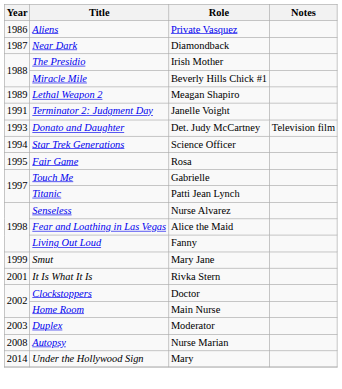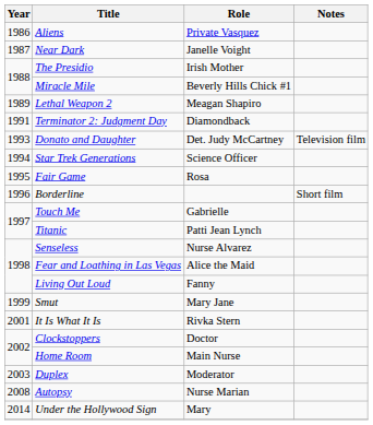 <table class="wikitable sortable">
 <tr>
 <th>Year</th>
 <th>Title</th>
 <th>Role</th>
 <th class="unsortable">Notes</th>
 </tr>
 <tr>
 <td>1986</td>
 <td><em><a href='#'>Aliens</a></em></td>
 <td><a href='#'>Private Vasquez</a></td>
 <td></td>
 </tr>
 <tr>
 <td>1987</td>
 <td><em><a href='#'>Near Dark</a></em></td>
-<td>Diamondback</td>
+<td>Janelle Voight</td>
 <td></td>
 </tr>
 <tr>
 <td rowspan="2">1988</td>
 <td><em><a href='#'>The Presidio</a></em></td>
 <td>Irish Mother</td>
 <td></td>
 </tr>
 <tr>
 <td><em><a href='#'>Miracle Mile</a></em></td>
 <td>Beverly Hills Chick #1</td>
 <td></td>
 </tr>
 <tr>
 <td>1989</td>
 <td><em><a href='#'>Lethal Weapon 2</a></em></td>
 <td>Meagan Shapiro</td>
 <td></td>
 </tr>
 <tr>
 <td>1991</td>
 <td><em><a href='#'>Terminator 2: Judgment Day</a></em></td>
-<td>Janelle Voight</td>
+<td>Diamondback</td>
 <td></td>
 </tr>
 <tr>
 <td>1993</td>
 <td><em><a href='#'>Donato and Daughter</a></em></td>
 <td>Det. Judy McCartney</td>
 <td>Television film</td>
 </tr>
 <tr>
 <td>1994</td>
 <td><em><a href='#'>Star Trek Generations</a></em></td>
 <td>Science Officer</td>
 <td></td>
 </tr>
 <tr>
 <td>1995</td>
 <td><em><a href='#'>Fair Game</a></em></td>
 <td>Rosa</td>
 <td></td>
+</tr>
+<tr>
+<td>1996</td>
+<td><em>Borderline</em></td>
+<td></td>
+<td>Short film</td>
 </tr>
 <tr>
 <td rowspan="2">1997</td>
 <td><em><a href='#'>Touch Me</a></em></td>
 <td>Gabrielle</td>
 <td></td>
 </tr>
 <tr>
 <td><em><a href='#'>Titanic</a></em></td>
 <td>Patti Jean Lynch</td>
 <td></td>
 </tr>
 <tr>
 <td rowspan="3">1998</td>
 <td><em><a href='#'>Senseless</a></em></td>
 <td>Nurse Alvarez</td>
 <td></td>
 </tr>
 <tr>
 <td><em><a href='#'>Fear and Loathing in Las Vegas</a></em></td>
 <td>Alice the Maid</td>
 <td></td>
 </tr>
 <tr>
 <td><em><a href='#'>Living Out Loud</a></em></td>
 <td>Fanny</td>
 <td></td>
 </tr>
 <tr>
 <td>1999</td>
 <td><em>Smut</em></td>
 <td>Mary Jane</td>
 <td></td>
 </tr>
 <tr>
 <td>2001</td>
 <td><em>It Is What It Is</em></td>
 <td>Rivka Stern</td>
 <td></td>
 </tr>
 <tr>
 <td rowspan="2">2002</td>
 <td><em><a href='#'>Clockstoppers</a></em></td>
 <td>Doctor</td>
 <td></td>
 </tr>
 <tr>
 <td><em><a href='#'>Home Room</a></em></td>
 <td>Main Nurse</td>
 <td></td>
 </tr>
 <tr>
 <td>2003</td>
 <td><em><a href='#'>Duplex</a></em></td>
 <td>Moderator</td>
 <td></td>
 </tr>
 <tr>
 <td>2008</td>
 <td><em><a href='#'>Autopsy</a></em></td>
 <td>Nurse Marian</td>
 <td></td>
 </tr>
 <tr>
 <td>2014</td>
 <td><em>Under the Hollywood Sign</em></td>
 <td>Mary</td>
 <td></td>
 </tr>
 <tr>
 </tr>
 </table>
